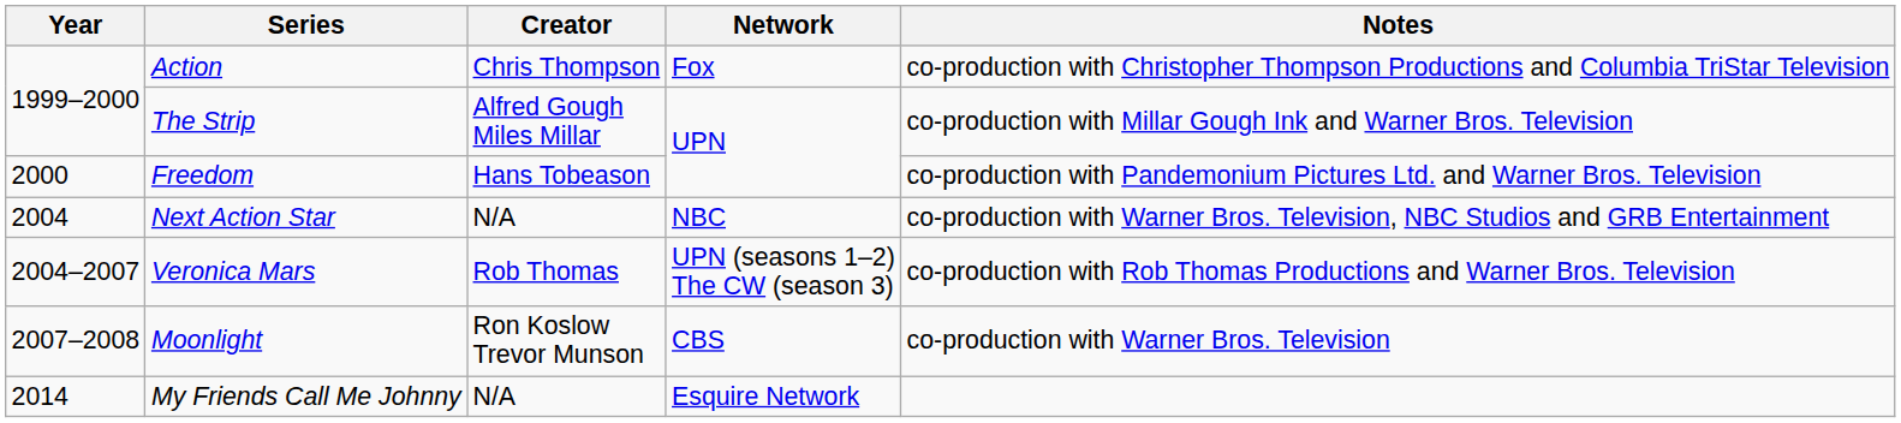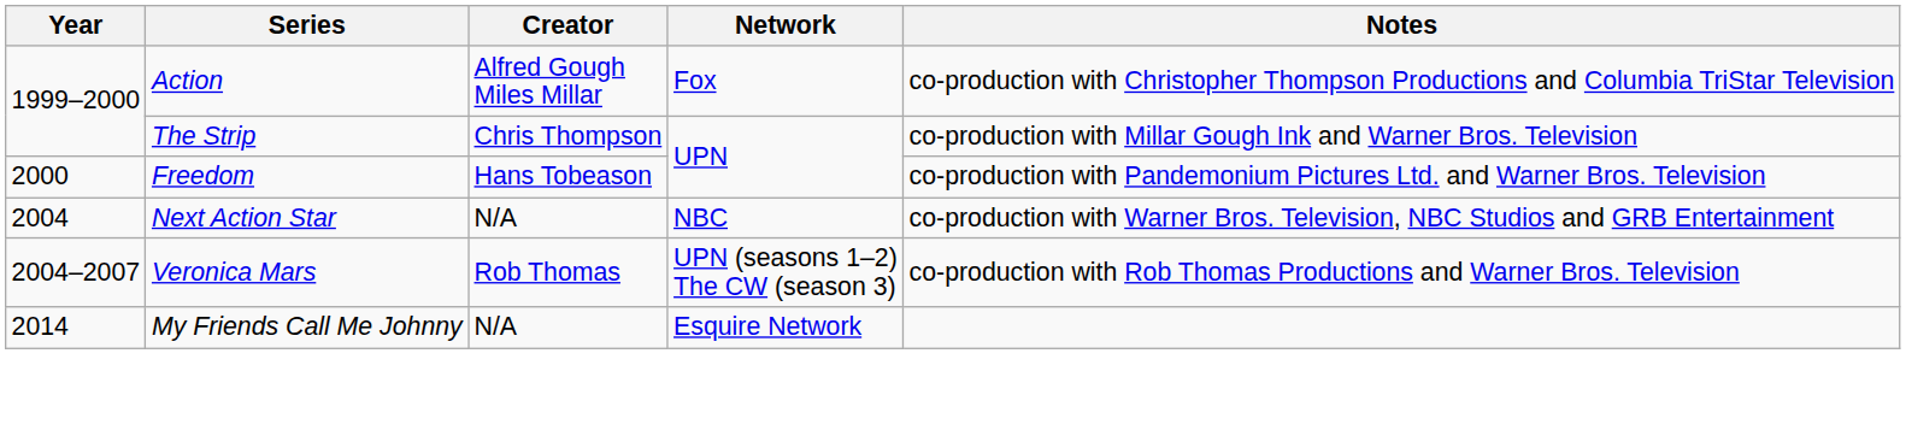 <table class="wikitable">
 <tr>
 <th>Year</th>
 <th>Series</th>
 <th>Creator</th>
 <th>Network</th>
 <th>Notes</th>
 </tr>
 <tr>
 <td rowspan="2">1999–2000</td>
 <td><em><a href='#'>Action</a></em></td>
-<td><a href='#'>Chris Thompson</a></td>
+<td><a href='#'>Alfred Gough</a><br><a href='#'>Miles Millar</a></td>
 <td><a href='#'>Fox</a></td>
 <td>co-production with <a href='#'>Christopher Thompson Productions</a> and <a href='#'>Columbia TriStar Television</a></td>
 </tr>
 <tr>
 <td><em><a href='#'>The Strip</a></em></td>
-<td><a href='#'>Alfred Gough</a><br><a href='#'>Miles Millar</a></td>
+<td><a href='#'>Chris Thompson</a></td>
 <td rowspan="2"><a href='#'>UPN</a></td>
 <td>co-production with <a href='#'>Millar Gough Ink</a> and <a href='#'>Warner Bros. Television</a></td>
 </tr>
 <tr>
 <td>2000</td>
 <td><em><a href='#'>Freedom</a></em></td>
 <td><a href='#'>Hans Tobeason</a></td>
 <td>co-production with <a href='#'>Pandemonium Pictures Ltd.</a> and <a href='#'>Warner Bros. Television</a></td>
 </tr>
 <tr>
 <td>2004</td>
 <td><em><a href='#'>Next Action Star</a></em></td>
 <td>N/A</td>
 <td><a href='#'>NBC</a></td>
 <td>co-production with <a href='#'>Warner Bros. Television</a>, <a href='#'>NBC Studios</a> and <a href='#'>GRB Entertainment</a></td>
 </tr>
 <tr>
 <td>2004–2007</td>
 <td><em><a href='#'>Veronica Mars</a></em></td>
 <td><a href='#'>Rob Thomas</a></td>
 <td><a href='#'>UPN</a> (seasons 1–2)<br><a href='#'>The CW</a> (season 3)</td>
 <td>co-production with <a href='#'>Rob Thomas Productions</a> and <a href='#'>Warner Bros. Television</a></td>
 </tr>
 <tr>
-<td>2007–2008</td>
-<td><em><a href='#'>Moonlight</a></em></td>
-<td>Ron Koslow<br>Trevor Munson</td>
-<td><a href='#'>CBS</a></td>
-<td>co-production with <a href='#'>Warner Bros. Television</a></td>
-</tr>
-<tr>
 <td>2014</td>
 <td><em>My Friends Call Me Johnny</em></td>
 <td>N/A</td>
 <td><a href='#'>Esquire Network</a></td>
 <td></td>
 </tr>
 </table>
